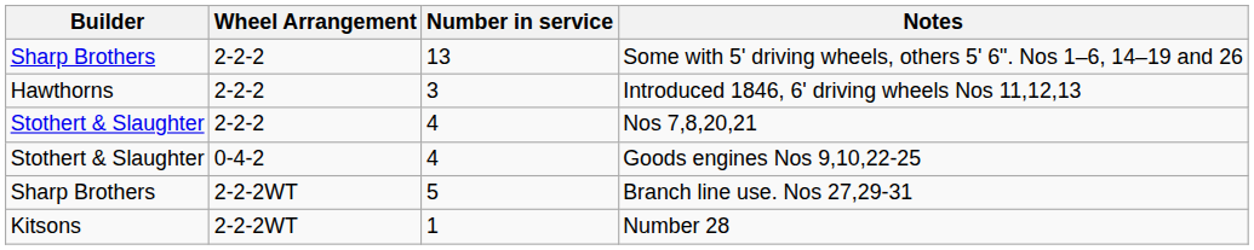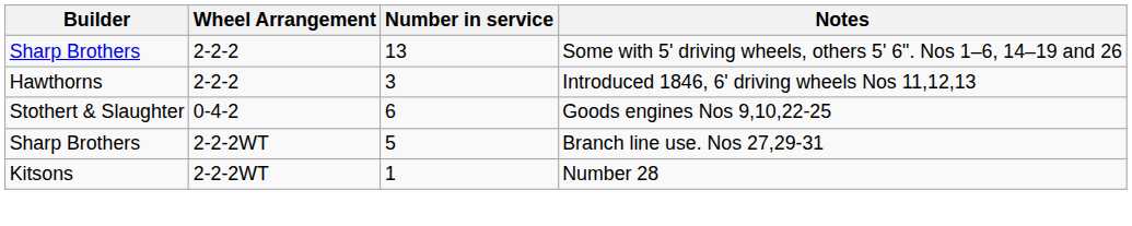 <table class="wikitable">
 <tr>
 <th>Builder</th>
 <th>Wheel Arrangement</th>
 <th>Number in service</th>
 <th>Notes</th>
 </tr>
 <tr>
 <td><a href='#'>Sharp Brothers</a></td>
 <td>2-2-2</td>
 <td>13</td>
 <td>Some with 5' driving wheels, others 5' 6". Nos 1–6, 14–19 and 26</td>
 </tr>
 <tr>
 <td>Hawthorns</td>
 <td>2-2-2</td>
 <td>3</td>
 <td>Introduced 1846, 6' driving wheels Nos 11,12,13</td>
 </tr>
 <tr>
-<td><a href='#'>Stothert & Slaughter</a></td>
-<td>2-2-2</td>
-<td>4</td>
-<td>Nos 7,8,20,21</td>
-</tr>
-<tr>
 <td>Stothert & Slaughter</td>
 <td>0-4-2</td>
-<td>4</td>
+<td>6</td>
 <td>Goods engines Nos 9,10,22-25</td>
 </tr>
 <tr>
 <td>Sharp Brothers</td>
 <td>2-2-2WT</td>
 <td>5</td>
 <td>Branch line use. Nos 27,29-31</td>
 </tr>
 <tr>
 <td>Kitsons</td>
 <td>2-2-2WT</td>
 <td>1</td>
 <td>Number 28</td>
 </tr>
 </table>
